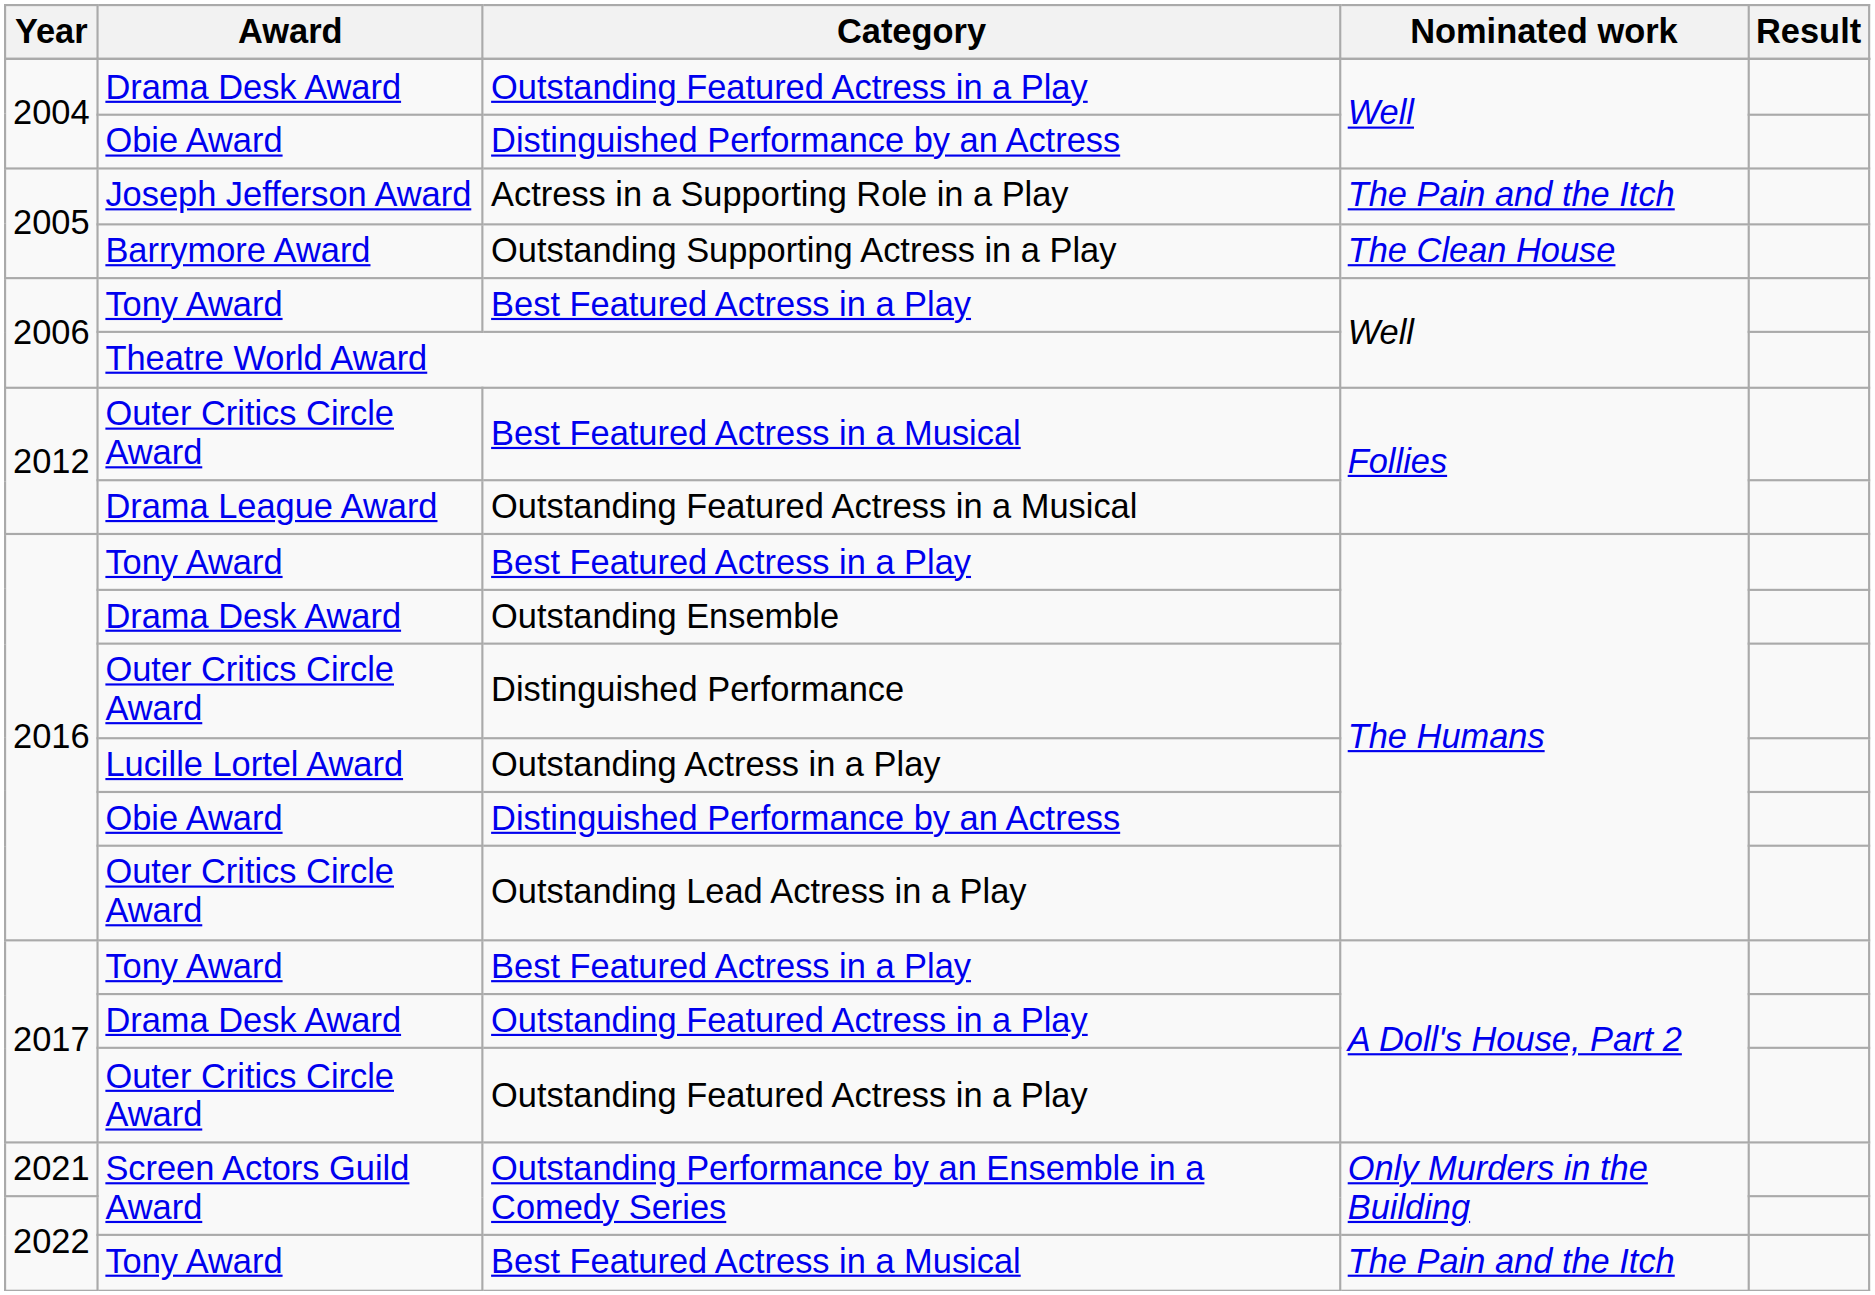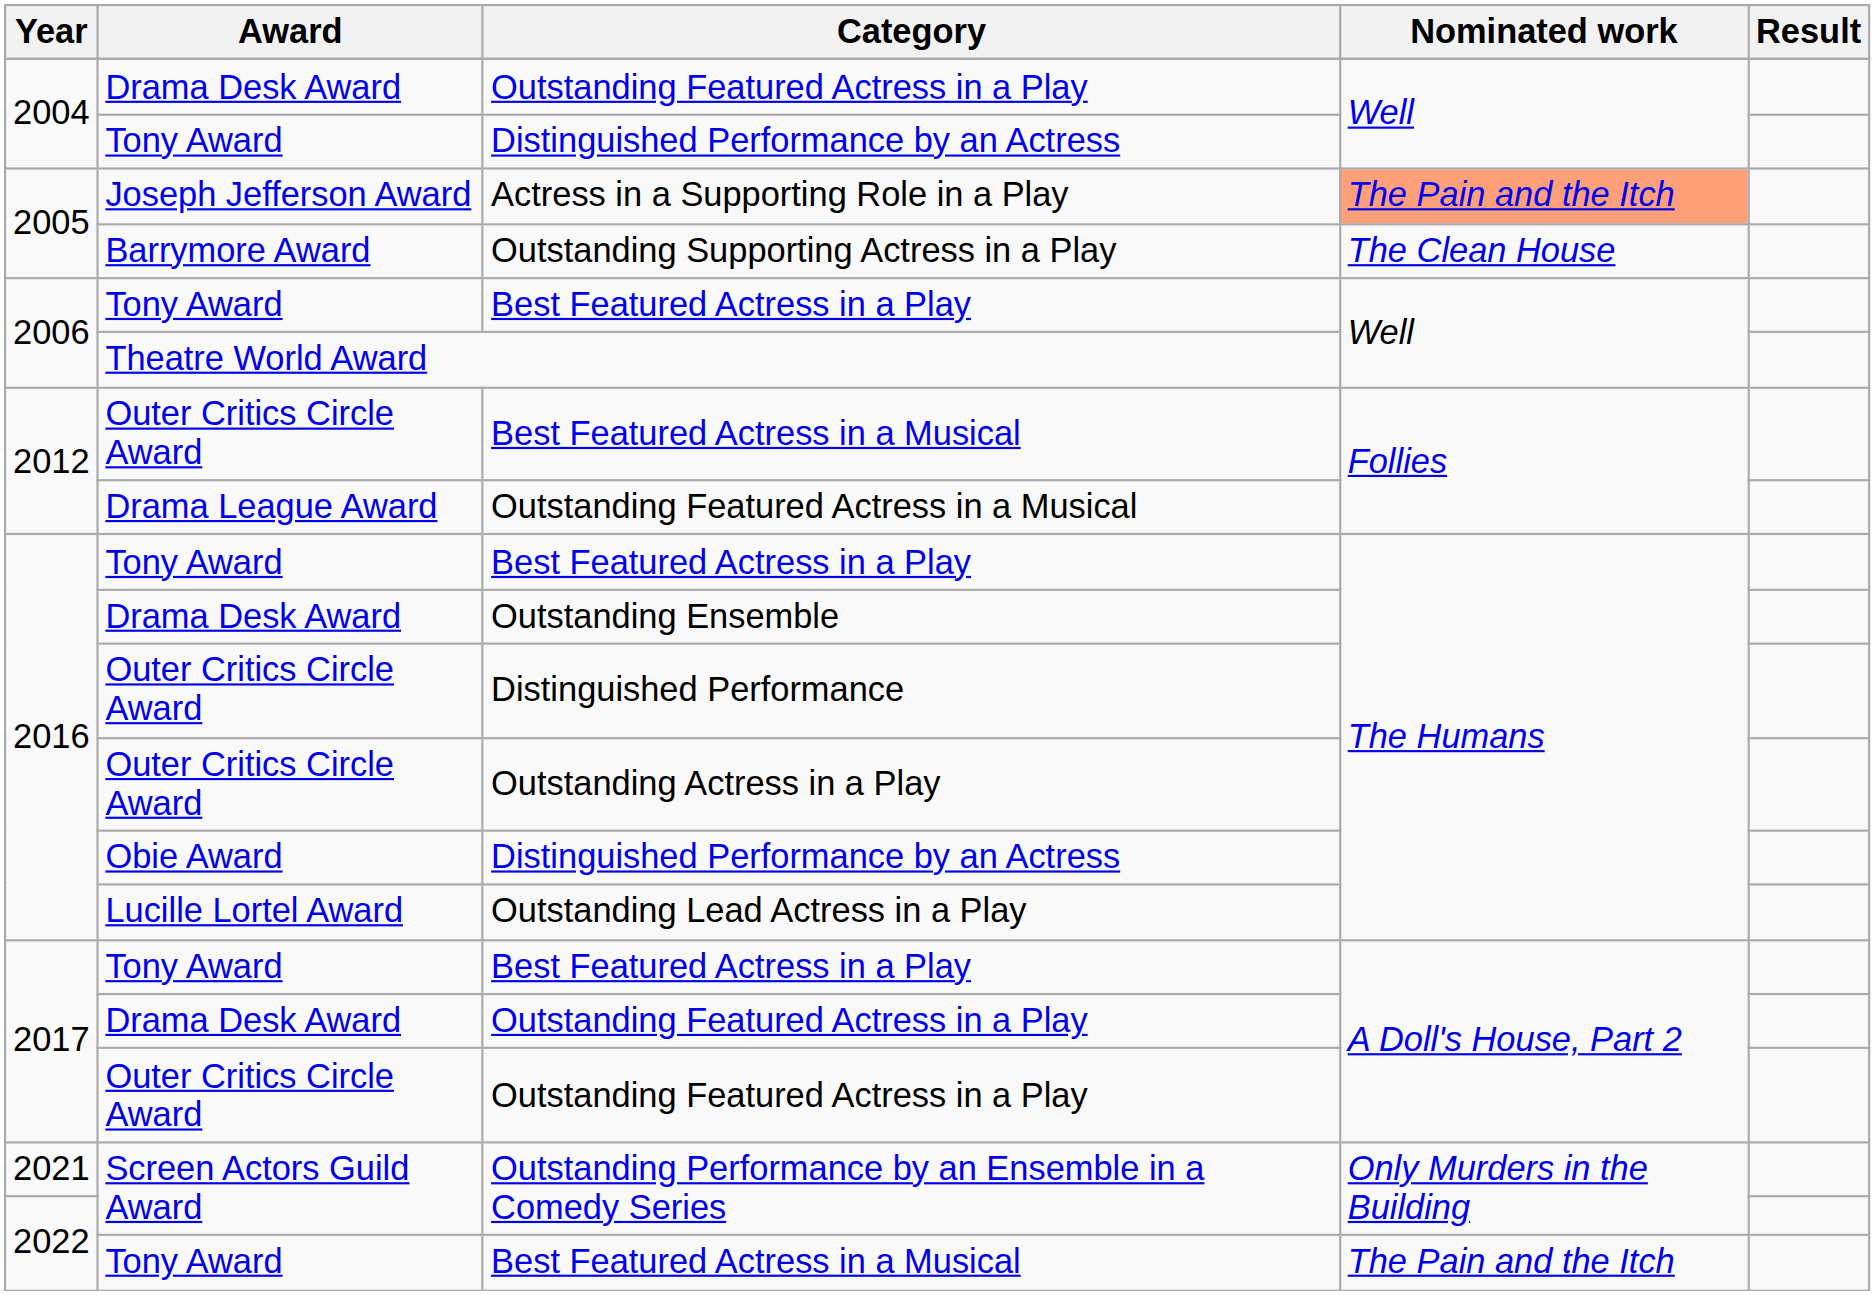 <table class="wikitable sortable">
 <tr>
 <th>Year</th>
 <th>Award</th>
 <th>Category</th>
 <th>Nominated work</th>
 <th>Result</th>
 </tr>
 <tr>
 </tr>
 <tr>
 <td rowspan="2">2004</td>
 <td><a href='#'>Drama Desk Award</a></td>
 <td><a href='#'>Outstanding Featured Actress in a Play</a></td>
 <td rowspan="2"><em><a href='#'>Well</a></em></td>
 <td></td>
 </tr>
 <tr>
-<td><a href='#'>Obie Award</a></td>
+<td><a href='#'>Tony Award</a></td>
 <td><a href='#'>Distinguished Performance by an Actress</a></td>
 <td></td>
 </tr>
 <tr>
 <td rowspan="2">2005</td>
 <td><a href='#'>Joseph Jefferson Award</a></td>
 <td>Actress in a Supporting Role in a Play</td>
-<td><em><a href='#'>The Pain and the Itch</a></em></td>
+<td style="background: lightsalmon;"><em><a href='#'>The Pain and the Itch</a></em></td>
 <td></td>
 </tr>
 <tr>
 <td><a href='#'>Barrymore Award</a></td>
 <td>Outstanding Supporting Actress in a Play</td>
 <td><em><a href='#'>The Clean House</a></em></td>
 <td></td>
 </tr>
 <tr>
 <td rowspan="2">2006</td>
 <td><a href='#'>Tony Award</a></td>
 <td><a href='#'>Best Featured Actress in a Play</a></td>
 <td rowspan="2"><em>Well</em></td>
 <td></td>
 </tr>
 <tr>
 <td colspan="2"><a href='#'>Theatre World Award</a></td>
 <td></td>
 </tr>
 <tr>
 <td rowspan="2">2012</td>
 <td><a href='#'>Outer Critics Circle Award</a></td>
 <td><a href='#'>Best Featured Actress in a Musical</a></td>
 <td rowspan="2"><em><a href='#'>Follies</a></em></td>
 <td></td>
 </tr>
 <tr>
 <td><a href='#'>Drama League Award</a></td>
 <td>Outstanding Featured Actress in a Musical</td>
 <td></td>
 </tr>
 <tr>
 <td rowspan="6">2016</td>
 <td><a href='#'>Tony Award</a></td>
 <td><a href='#'>Best Featured Actress in a Play</a></td>
 <td rowspan="6"><em><a href='#'>The Humans</a></em></td>
 <td></td>
 </tr>
 <tr>
 <td><a href='#'>Drama Desk Award</a></td>
 <td>Outstanding Ensemble</td>
 <td></td>
 </tr>
 <tr>
 <td><a href='#'>Outer Critics Circle Award</a></td>
 <td>Distinguished Performance</td>
 <td></td>
 </tr>
 <tr>
-<td><a href='#'>Lucille Lortel Award</a></td>
+<td><a href='#'>Outer Critics Circle Award</a></td>
 <td>Outstanding Actress in a Play</td>
 <td></td>
 </tr>
 <tr>
 <td><a href='#'>Obie Award</a></td>
 <td><a href='#'>Distinguished Performance by an Actress</a></td>
 <td></td>
 </tr>
 <tr>
-<td><a href='#'>Outer Critics Circle Award</a></td>
+<td><a href='#'>Lucille Lortel Award</a></td>
 <td>Outstanding Lead Actress in a Play</td>
 <td></td>
 </tr>
 <tr>
 <td rowspan="3">2017</td>
 <td><a href='#'>Tony Award</a></td>
 <td><a href='#'>Best Featured Actress in a Play</a></td>
 <td rowspan="3"><em><a href='#'>A Doll's House, Part 2</a></em></td>
 <td></td>
 </tr>
 <tr>
 <td><a href='#'>Drama Desk Award</a></td>
 <td><a href='#'>Outstanding Featured Actress in a Play</a></td>
 <td></td>
 </tr>
 <tr>
 <td><a href='#'>Outer Critics Circle Award</a></td>
 <td>Outstanding Featured Actress in a Play</td>
 <td></td>
 </tr>
 <tr>
 <td>2021</td>
 <td rowspan=2><a href='#'>Screen Actors Guild Award</a></td>
 <td rowspan=2><a href='#'>Outstanding Performance by an Ensemble in a Comedy Series</a></td>
 <td rowspan=2><em><a href='#'>Only Murders in the Building</a></em></td>
 <td></td>
 </tr>
 <tr>
 <td rowspan=2>2022</td>
 <td></td>
 </tr>
 <tr>
 <td><a href='#'>Tony Award</a></td>
 <td><a href='#'>Best Featured Actress in a Musical</a></td>
 <td><em><a href='#'>The Pain and the Itch</a></em></td>
 <td></td>
 </tr>
 </table>
